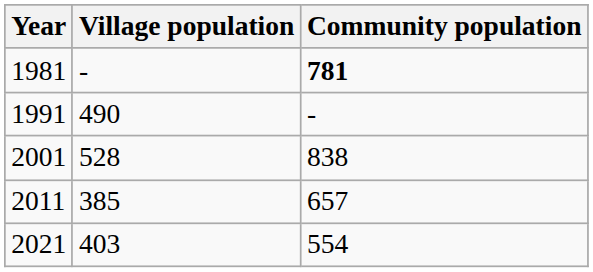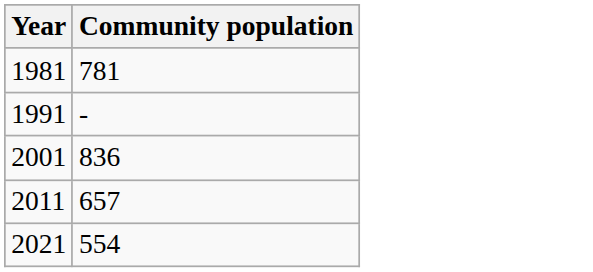 <table class=wikitable>
 <tr>
 <th>Year</th>
-<th>Village population</th>
 <th>Community population</th>
 </tr>
 <tr>
 <td>1981</td>
-<td>-</td>
-<td><strong>781</strong></td>
+<td>781</td>
 </tr>
 <tr>
 <td>1991</td>
-<td>490</td>
 <td>-</td>
 </tr>
 <tr>
 <td>2001</td>
-<td>528</td>
-<td>838</td>
+<td>836</td>
 </tr>
 <tr>
 <td>2011</td>
-<td>385</td>
 <td>657</td>
 </tr>
 <tr>
 <td>2021</td>
-<td>403</td>
 <td>554</td>
 </tr>
 </table>
